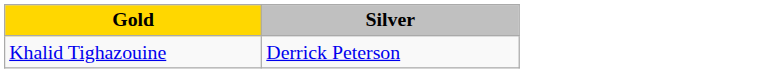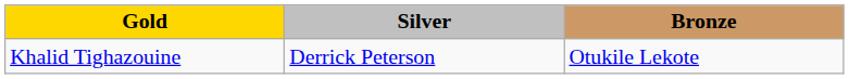 <table class="wikitable" style="text-align:left">
 <tr align="center">
 <td width=200 bgcolor=gold><strong>Gold</strong></td>
 <td width=200 bgcolor=silver><strong>Silver</strong></td>
+<td width=200 bgcolor=CC9966><strong>Bronze</strong></td>
 </tr>
 <tr>
 <td><a href='#'>Khalid Tighazouine</a><br><em></em></td>
 <td><a href='#'>Derrick Peterson</a><br><em></em></td>
+<td><a href='#'>Otukile Lekote</a><br><em></em></td>
 </tr>
 </table>
